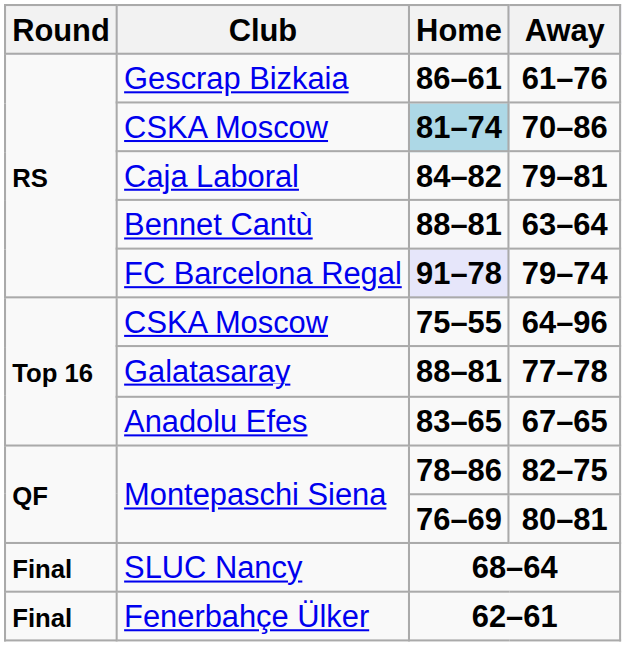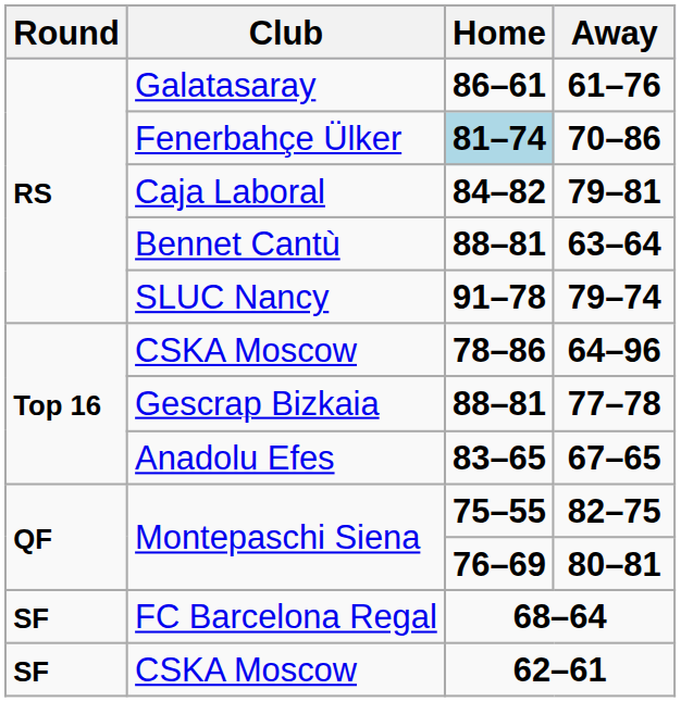 <table class="wikitable" style="text-align: left; font-size:95%">
 <tr bgcolor="#ccccff">
 <th>Round</th>
 <th>Club</th>
 <th>Home</th>
 <th> Away </th>
 </tr>
 <tr>
 <td rowspan=5><small><strong>RS</strong></small></td>
-<td> <a href='#'>Gescrap Bizkaia</a></td>
+<td> <a href='#'>Galatasaray</a></td>
 <td style="text-align: center;"><strong>86–61</strong></td>
 <td style="text-align: center;"><strong>61–76</strong></td>
 </tr>
 <tr>
-<td> <a href='#'>CSKA Moscow</a></td>
+<td> <a href='#'>Fenerbahçe Ülker</a></td>
 <td style="background: lightblue; text-align: center;"><strong>81–74</strong></td>
 <td style="text-align: center;"><strong>70–86</strong></td>
 </tr>
 <tr>
 <td> <a href='#'>Caja Laboral</a></td>
 <td style="text-align: center;"><strong>84–82</strong></td>
 <td style="text-align: center;"><strong>79–81</strong></td>
 </tr>
 <tr>
 <td> <a href='#'>Bennet Cantù</a></td>
 <td style="text-align: center;"><strong>88–81</strong></td>
 <td style="text-align: center;"><strong>63–64</strong></td>
 </tr>
 <tr>
-<td> <a href='#'>FC Barcelona Regal</a></td>
-<td style="background: lavender; text-align: center;"><strong>91–78</strong></td>
+<td> <a href='#'>SLUC Nancy</a></td>
+<td style="text-align: center;"><strong>91–78</strong></td>
 <td style="text-align: center;"><strong>79–74</strong></td>
 </tr>
 <tr>
 <td rowspan=3><small><strong>Top 16</strong></small></td>
 <td> <a href='#'>CSKA Moscow</a></td>
-<td style="text-align: center;"><strong>75–55</strong></td>
+<td style="text-align: center;"><strong>78–86</strong></td>
 <td style="text-align: center;"><strong>64–96</strong></td>
 </tr>
 <tr>
-<td> <a href='#'>Galatasaray</a></td>
+<td> <a href='#'>Gescrap Bizkaia</a></td>
 <td style="text-align: center;"><strong>88–81</strong></td>
 <td style="text-align: center;"><strong>77–78</strong></td>
 </tr>
 <tr>
 <td> <a href='#'>Anadolu Efes</a></td>
 <td style="text-align: center;"><strong>83–65</strong></td>
 <td style="text-align: center;"><strong>67–65</strong></td>
 </tr>
 <tr>
 <td rowspan=2><small><strong>QF</strong></small></td>
 <td rowspan=2> <a href='#'>Montepaschi Siena</a></td>
-<td style="text-align: center;"><strong>78–86</strong></td>
+<td style="text-align: center;"><strong>75–55</strong></td>
 <td style="text-align: center;"><strong>82–75</strong></td>
 </tr>
 <tr>
 <td style="text-align: center;"><strong>76–69</strong></td>
 <td style="text-align: center;"><strong>80–81</strong></td>
 </tr>
 <tr>
-<td><small><strong>Final</strong></small></td>
-<td> <a href='#'>SLUC Nancy</a></td>
+<td><small><strong>SF</strong></small></td>
+<td> <a href='#'>FC Barcelona Regal</a></td>
 <td colspan=2 style="text-align: center;"><strong>68–64</strong></td>
 </tr>
 <tr>
-<td><small><strong>Final</strong></small></td>
-<td> <a href='#'>Fenerbahçe Ülker</a></td>
+<td><small><strong>SF</strong></small></td>
+<td> <a href='#'>CSKA Moscow</a></td>
 <td colspan=2 style="text-align: center;"><strong>62–61</strong></td>
 </tr>
 </table>
